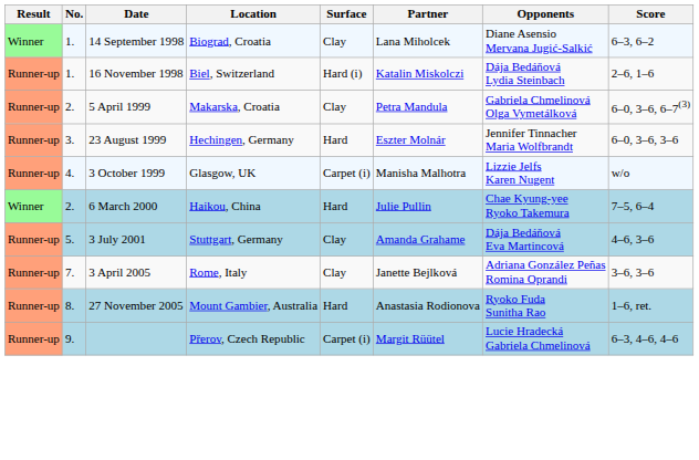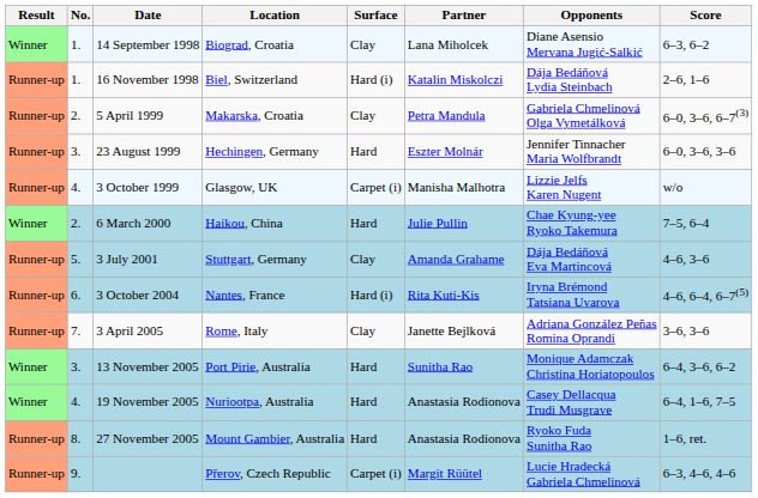 <table class="wikitable sortable">
 <tr>
 <th>Result</th>
 <th>No.</th>
 <th>Date</th>
 <th>Location</th>
 <th>Surface</th>
 <th>Partner</th>
 <th>Opponents</th>
 <th class="unsortable">Score</th>
 </tr>
 <tr style="background:#f0f8ff;">
 <td bgcolor=98FB98>Winner</td>
 <td>1.</td>
 <td>14 September 1998</td>
 <td><a href='#'>Biograd</a>, Croatia</td>
 <td>Clay</td>
 <td> Lana Miholcek</td>
 <td> Diane Asensio <br>  <a href='#'>Mervana Jugić-Salkić</a></td>
 <td>6–3, 6–2</td>
 </tr>
 <tr>
 <td bgcolor="FFA07A">Runner-up</td>
 <td>1.</td>
 <td>16 November 1998</td>
 <td><a href='#'>Biel</a>, Switzerland</td>
 <td>Hard (i)</td>
 <td> <a href='#'>Katalin Miskolczi</a></td>
 <td> <a href='#'>Dája Bedáňová</a> <br>  <a href='#'>Lydia Steinbach</a></td>
 <td>2–6, 1–6</td>
 </tr>
 <tr>
 <td bgcolor="FFA07A">Runner-up</td>
 <td>2.</td>
 <td>5 April 1999</td>
 <td><a href='#'>Makarska</a>, Croatia</td>
 <td>Clay</td>
 <td> <a href='#'>Petra Mandula</a></td>
 <td> <a href='#'>Gabriela Chmelinová</a> <br>  <a href='#'>Olga Vymetálková</a></td>
 <td>6–0, 3–6, 6–7<sup>(3)</sup></td>
 </tr>
 <tr>
 <td bgcolor="FFA07A">Runner-up</td>
 <td>3.</td>
 <td>23 August 1999</td>
 <td><a href='#'>Hechingen</a>, Germany</td>
 <td>Hard</td>
 <td> <a href='#'>Eszter Molnár</a></td>
 <td> Jennifer Tinnacher <br>  <a href='#'>Maria Wolfbrandt</a></td>
 <td>6–0, 3–6, 3–6</td>
 </tr>
 <tr style="background:#f0f8ff;">
 <td bgcolor="FFA07A">Runner-up</td>
 <td>4.</td>
 <td>3 October 1999</td>
 <td>Glasgow, UK</td>
 <td>Carpet (i)</td>
 <td> Manisha Malhotra</td>
 <td> <a href='#'>Lizzie Jelfs</a> <br>  <a href='#'>Karen Nugent</a></td>
 <td>w/o</td>
 </tr>
 <tr style="background:lightblue;">
 <td bgcolor=98FB98>Winner</td>
 <td>2.</td>
 <td>6 March 2000</td>
 <td><a href='#'>Haikou</a>, China</td>
 <td>Hard</td>
 <td> <a href='#'>Julie Pullin</a></td>
 <td> <a href='#'>Chae Kyung-yee</a> <br>  <a href='#'>Ryoko Takemura</a></td>
 <td>7–5, 6–4</td>
 </tr>
 <tr style="background:lightblue;">
 <td bgcolor="FFA07A">Runner-up</td>
 <td>5.</td>
 <td>3 July 2001</td>
 <td><a href='#'>Stuttgart</a>, Germany</td>
 <td>Clay</td>
 <td> <a href='#'>Amanda Grahame</a></td>
 <td> <a href='#'>Dája Bedáňová</a> <br>  <a href='#'>Eva Martincová</a></td>
 <td>4–6, 3–6</td>
 </tr>
+<tr style="background:lightblue;">
+<td bgcolor="FFA07A">Runner-up</td>
+<td>6.</td>
+<td>3 October 2004</td>
+<td><a href='#'>Nantes</a>, France</td>
+<td>Hard (i)</td>
+<td> <a href='#'>Rita Kuti-Kis</a></td>
+<td> <a href='#'>Iryna Brémond</a> <br>  <a href='#'>Tatsiana Uvarova</a></td>
+<td>4–6, 6–4, 6–7<sup>(5)</sup></td>
+</tr>
 <tr>
 <td bgcolor="FFA07A">Runner-up</td>
 <td>7.</td>
 <td>3 April 2005</td>
 <td><a href='#'>Rome</a>, Italy</td>
 <td>Clay</td>
 <td> Janette Bejlková</td>
 <td> <a href='#'>Adriana González Peñas</a> <br>  <a href='#'>Romina Oprandi</a></td>
 <td>3–6, 3–6</td>
+</tr>
+<tr style="background:lightblue;">
+<td bgcolor="98FB98">Winner</td>
+<td>3.</td>
+<td>13 November 2005</td>
+<td><a href='#'>Port Pirie</a>, Australia</td>
+<td>Hard</td>
+<td> <a href='#'>Sunitha Rao</a></td>
+<td> <a href='#'>Monique Adamczak</a> <br>  <a href='#'>Christina Horiatopoulos</a></td>
+<td>6–4, 3–6, 6–2</td>
+</tr>
+<tr style="background:lightblue;">
+<td bgcolor="98FB98">Winner</td>
+<td>4.</td>
+<td>19 November 2005</td>
+<td><a href='#'>Nuriootpa</a>, Australia</td>
+<td>Hard</td>
+<td> Anastasia Rodionova</td>
+<td> <a href='#'>Casey Dellacqua</a> <br>  <a href='#'>Trudi Musgrave</a></td>
+<td>6–4, 1–6, 7–5</td>
 </tr>
 <tr style="background:lightblue;">
 <td bgcolor="FFA07A">Runner-up</td>
 <td>8.</td>
 <td>27 November 2005</td>
 <td><a href='#'>Mount Gambier</a>, Australia</td>
 <td>Hard</td>
 <td> Anastasia Rodionova</td>
 <td> <a href='#'>Ryoko Fuda</a> <br>  <a href='#'>Sunitha Rao</a></td>
 <td>1–6, ret.</td>
 </tr>
 <tr style="background:lightblue;">
 <td bgcolor="FFA07A">Runner-up</td>
 <td>9.</td>
 <td></td>
 <td><a href='#'>Přerov</a>, Czech Republic</td>
 <td>Carpet (i)</td>
 <td> <a href='#'>Margit Rüütel</a></td>
 <td> <a href='#'>Lucie Hradecká</a> <br>  <a href='#'>Gabriela Chmelinová</a></td>
 <td>6–3, 4–6, 4–6</td>
 </tr>
 </table>
